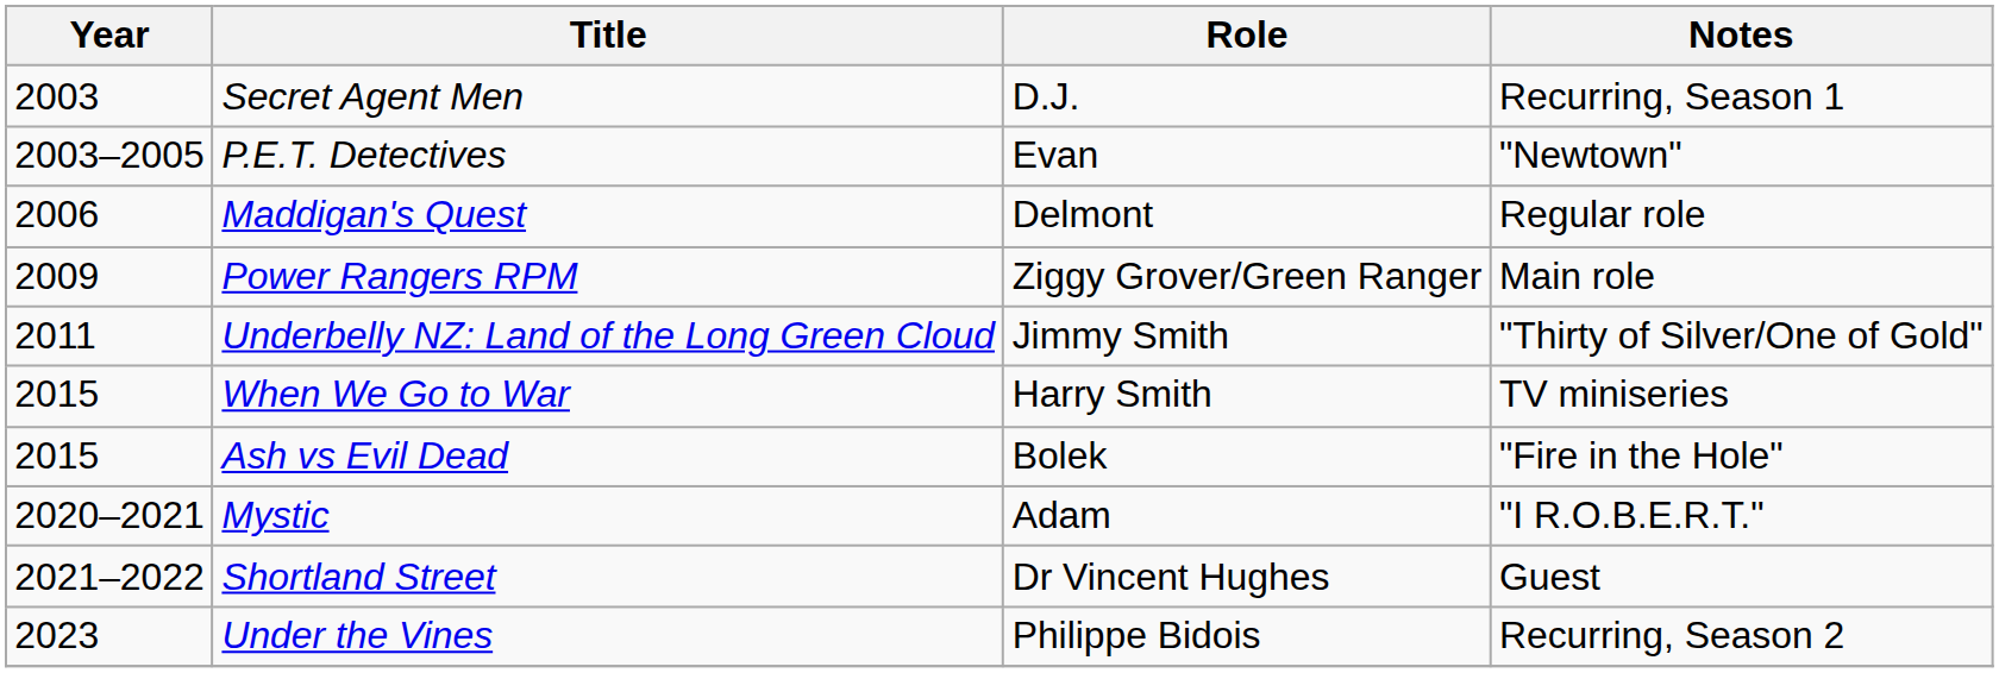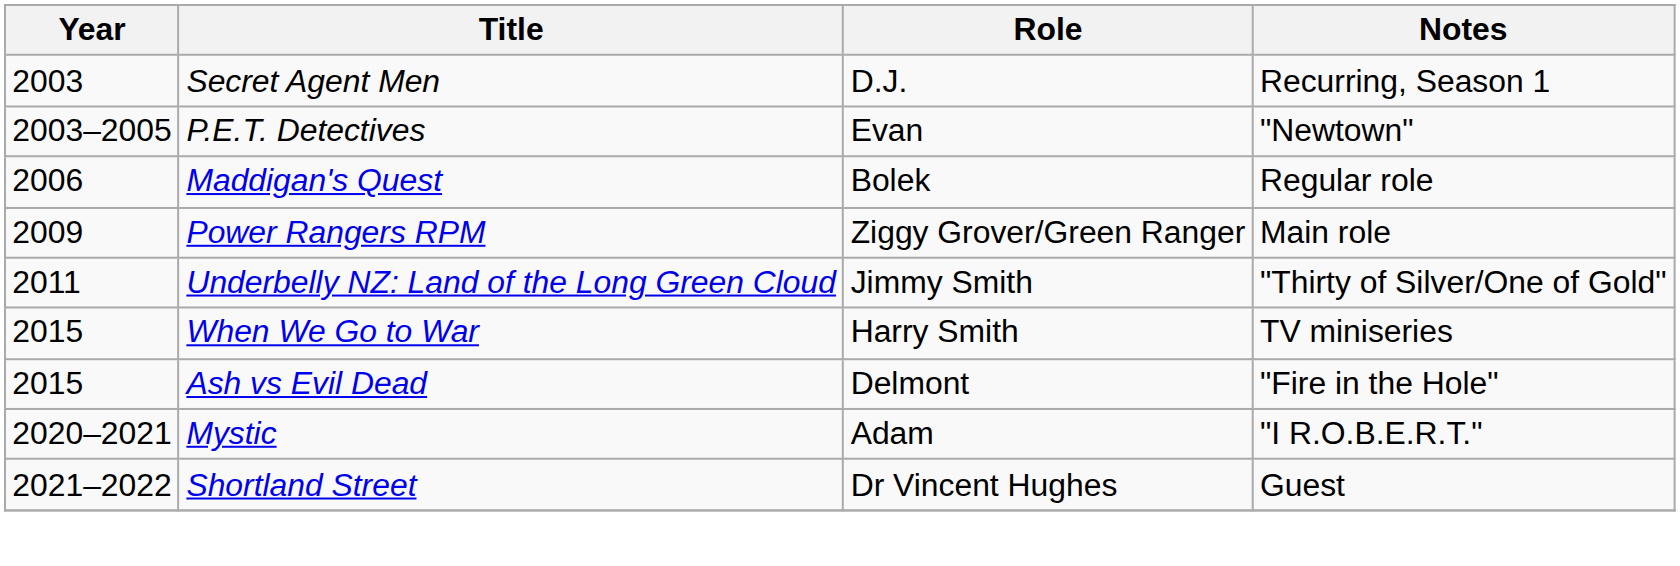 <table class="wikitable sortable">
 <tr>
 <th>Year</th>
 <th>Title</th>
 <th>Role</th>
 <th class="unsortable">Notes</th>
 </tr>
 <tr>
 <td>2003</td>
 <td><em>Secret Agent Men</em></td>
 <td>D.J.</td>
 <td>Recurring, Season 1</td>
 </tr>
 <tr>
 <td>2003–2005</td>
 <td><em>P.E.T. Detectives</em></td>
 <td>Evan</td>
 <td>"Newtown"</td>
 </tr>
 <tr>
 <td>2006</td>
 <td><em><a href='#'>Maddigan's Quest</a></em></td>
-<td>Delmont</td>
+<td>Bolek</td>
 <td>Regular role</td>
 </tr>
 <tr>
 <td>2009</td>
 <td><em><a href='#'>Power Rangers RPM</a></em></td>
 <td>Ziggy Grover/Green Ranger</td>
 <td>Main role</td>
 </tr>
 <tr>
 <td>2011</td>
 <td><em><a href='#'>Underbelly NZ: Land of the Long Green Cloud</a></em></td>
 <td>Jimmy Smith</td>
 <td>"Thirty of Silver/One of Gold"</td>
 </tr>
 <tr>
 <td>2015</td>
 <td><em><a href='#'>When We Go to War</a></em></td>
 <td>Harry Smith</td>
 <td>TV miniseries</td>
 </tr>
 <tr>
 <td>2015</td>
 <td><em><a href='#'>Ash vs Evil Dead</a></em></td>
-<td>Bolek</td>
+<td>Delmont</td>
 <td>"Fire in the Hole"</td>
 </tr>
 <tr>
 <td>2020–2021</td>
 <td><em><a href='#'>Mystic</a></em></td>
 <td>Adam</td>
 <td>"I R.O.B.E.R.T."</td>
 </tr>
 <tr>
 <td>2021–2022</td>
 <td><em><a href='#'>Shortland Street</a></em></td>
 <td>Dr Vincent Hughes</td>
 <td>Guest</td>
 </tr>
 <tr>
-<td>2023</td>
-<td><em><a href='#'>Under the Vines</a></em></td>
-<td>Philippe Bidois</td>
-<td>Recurring, Season 2</td>
-</tr>
-<tr>
 </tr>
 </table>
